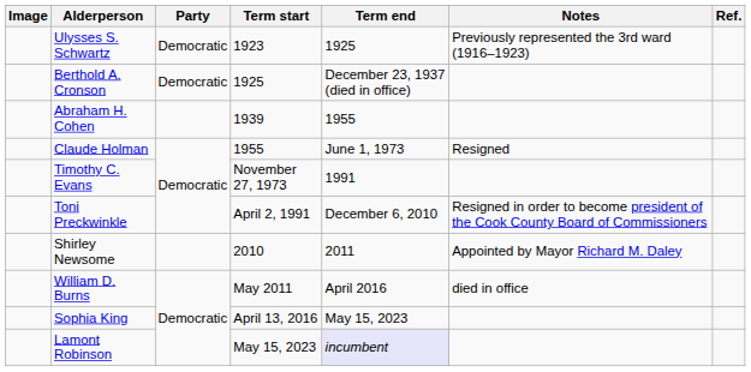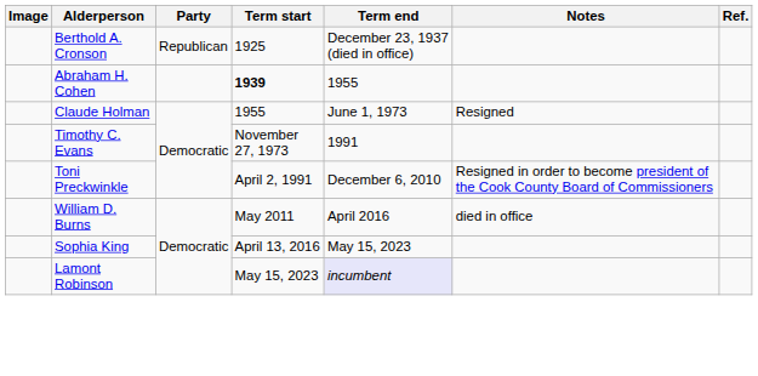 <table class="wikitable">
 <tr>
 <th>Image</th>
 <th>Alderperson</th>
 <th>Party</th>
 <th>Term start</th>
 <th>Term end</th>
 <th>Notes</th>
 <th>Ref.</th>
 </tr>
 <tr>
 <td></td>
-<td><a href='#'>Ulysses S. Schwartz</a></td>
-<td>Democratic</td>
-<td>1923</td>
-<td>1925</td>
-<td>Previously represented the 3rd ward (1916–1923)</td>
-<td></td>
-</tr>
-<tr>
-<td></td>
 <td><a href='#'>Berthold A. Cronson</a></td>
-<td>Democratic</td>
+<td>Republican</td>
 <td>1925</td>
 <td>December 23, 1937 (died in office)</td>
 <td></td>
 <td></td>
 </tr>
 <tr>
 <td></td>
 <td><a href='#'>Abraham H. Cohen</a></td>
 <td></td>
-<td>1939</td>
+<td><strong>1939</strong></td>
 <td>1955</td>
 <td></td>
 <td></td>
 </tr>
 <tr>
 <td></td>
 <td><a href='#'>Claude Holman</a></td>
 <td rowspan="3">Democratic</td>
 <td>1955</td>
 <td>June 1, 1973</td>
 <td>Resigned</td>
 <td></td>
 </tr>
 <tr>
 <td></td>
 <td><a href='#'>Timothy C. Evans</a></td>
 <td>November 27, 1973</td>
 <td>1991</td>
 <td></td>
 <td></td>
 </tr>
 <tr>
 <td></td>
 <td><a href='#'>Toni Preckwinkle</a></td>
 <td>April 2, 1991</td>
 <td>December 6, 2010</td>
 <td>Resigned in order to become <a href='#'>president of the Cook County Board of Commissioners</a></td>
 <td></td>
 </tr>
 <tr>
 <td></td>
-<td>Shirley Newsome</td>
-<td></td>
-<td>2010</td>
-<td>2011</td>
-<td>Appointed by Mayor <a href='#'>Richard M. Daley</a></td>
-<td></td>
-</tr>
-<tr>
-<td></td>
 <td><a href='#'>William D. Burns</a></td>
 <td rowspan="3">Democratic</td>
 <td>May 2011</td>
 <td>April 2016</td>
 <td>died in office</td>
 <td></td>
 </tr>
 <tr>
 <td></td>
 <td><a href='#'>Sophia King</a></td>
 <td>April 13, 2016</td>
 <td>May 15, 2023</td>
 <td></td>
 <td></td>
 </tr>
 <tr>
 <td></td>
 <td><a href='#'>Lamont Robinson</a></td>
 <td>May 15, 2023</td>
 <td style="background: lavender;"><em>incumbent</em></td>
 <td></td>
 <td></td>
 </tr>
 </table>
